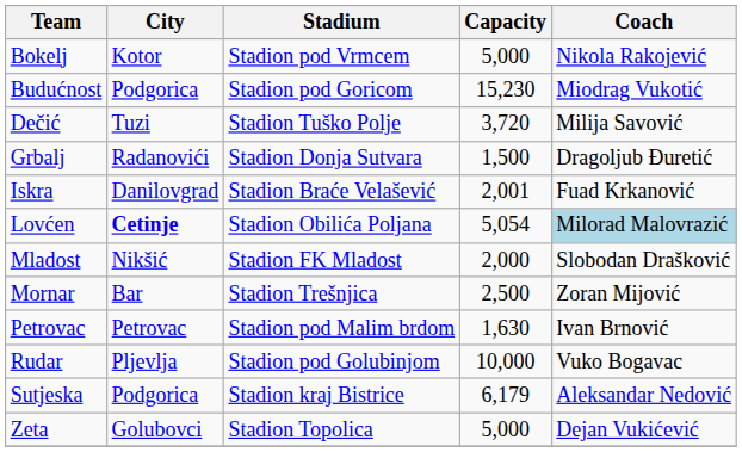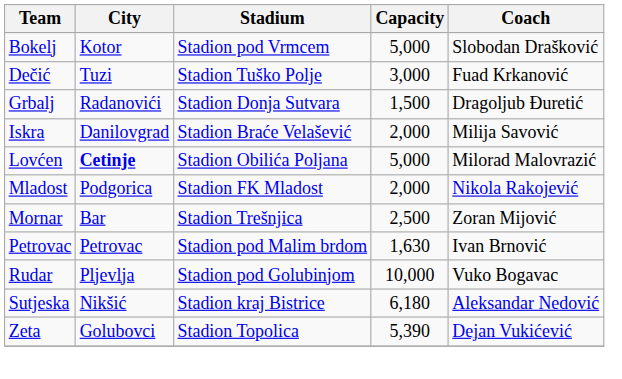 <table class="wikitable sortable">
 <tr>
 <th>Team</th>
 <th>City</th>
 <th>Stadium</th>
 <th>Capacity</th>
 <th>Coach</th>
 </tr>
 <tr>
 <td><a href='#'>Bokelj</a></td>
 <td><a href='#'>Kotor</a></td>
 <td><a href='#'>Stadion pod Vrmcem</a></td>
 <td style="text-align:center;">5,000</td>
-<td> <a href='#'>Nikola Rakojević</a></td>
-</tr>
-<tr>
-<td><a href='#'>Budućnost</a></td>
-<td><a href='#'>Podgorica</a></td>
-<td><a href='#'>Stadion pod Goricom</a></td>
-<td style="text-align:center;">15,230</td>
-<td> <a href='#'>Miodrag Vukotić</a></td>
+<td> Slobodan Drašković</td>
 </tr>
 <tr>
 <td><a href='#'>Dečić</a></td>
 <td><a href='#'>Tuzi</a></td>
 <td><a href='#'>Stadion Tuško Polje</a></td>
-<td style="text-align:center;">3,720</td>
-<td> Milija Savović</td>
+<td style="text-align:center;">3,000</td>
+<td> Fuad Krkanović</td>
 </tr>
 <tr>
 <td><a href='#'>Grbalj</a></td>
 <td><a href='#'>Radanovići</a></td>
 <td><a href='#'>Stadion Donja Sutvara</a></td>
 <td style="text-align:center;">1,500</td>
 <td> Dragoljub Đuretić</td>
 </tr>
 <tr>
 <td><a href='#'>Iskra</a></td>
 <td><a href='#'>Danilovgrad</a></td>
 <td><a href='#'>Stadion Braće Velašević</a></td>
-<td style="text-align:center;">2,001</td>
-<td> Fuad Krkanović</td>
+<td style="text-align:center;">2,000</td>
+<td> Milija Savović</td>
 </tr>
 <tr>
 <td><a href='#'>Lovćen</a></td>
 <td><strong><a href='#'>Cetinje</a></strong></td>
 <td><a href='#'>Stadion Obilića Poljana</a></td>
-<td style="text-align:center;">5,054</td>
-<td style="background: lightblue;"> Milorad Malovrazić</td>
+<td style="text-align:center;">5,000</td>
+<td> Milorad Malovrazić</td>
 </tr>
 <tr>
 <td><a href='#'>Mladost</a></td>
-<td><a href='#'>Nikšić</a></td>
+<td><a href='#'>Podgorica</a></td>
 <td><a href='#'>Stadion FK Mladost</a></td>
 <td style="text-align:center;">2,000</td>
-<td> Slobodan Drašković</td>
+<td> <a href='#'>Nikola Rakojević</a></td>
 </tr>
 <tr>
 <td><a href='#'>Mornar</a></td>
 <td><a href='#'>Bar</a></td>
 <td><a href='#'>Stadion Trešnjica</a></td>
 <td style="text-align:center;">2,500</td>
 <td> Zoran Mijović</td>
 </tr>
 <tr>
 <td><a href='#'>Petrovac</a></td>
 <td><a href='#'>Petrovac</a></td>
 <td><a href='#'>Stadion pod Malim brdom</a></td>
 <td style="text-align:center;">1,630</td>
 <td> Ivan Brnović</td>
 </tr>
 <tr>
 <td><a href='#'>Rudar</a></td>
 <td><a href='#'>Pljevlja</a></td>
 <td><a href='#'>Stadion pod Golubinjom</a></td>
 <td style="text-align:center;">10,000</td>
 <td> Vuko Bogavac</td>
 </tr>
 <tr>
 <td><a href='#'>Sutjeska</a></td>
-<td><a href='#'>Podgorica</a></td>
+<td><a href='#'>Nikšić</a></td>
 <td><a href='#'>Stadion kraj Bistrice</a></td>
-<td style="text-align:center;">6,179</td>
+<td style="text-align:center;">6,180</td>
 <td> <a href='#'>Aleksandar Nedović</a></td>
 </tr>
 <tr>
 <td><a href='#'>Zeta</a></td>
 <td><a href='#'>Golubovci</a></td>
 <td><a href='#'>Stadion Topolica</a></td>
-<td style="text-align:center;">5,000</td>
+<td style="text-align:center;">5,390</td>
 <td> <a href='#'>Dejan Vukićević</a></td>
 </tr>
 <tr>
 </tr>
 </table>
